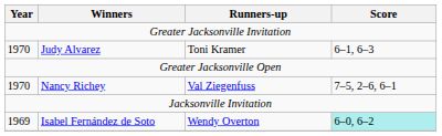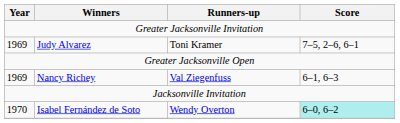 <table class="wikitable">
 <tr>
 <th style="width:40px">Year</th>
 <th style="width:200px">Winners</th>
 <th style="width:200px">Runners-up</th>
 <th style="width:140px" class="unsortable">Score</th>
 </tr>
 <tr>
 <td colspan=4 align=center><em>Greater Jacksonville Invitation</em></td>
 </tr>
 <tr>
-<td>1970</td>
+<td>1969</td>
 <td> <a href='#'>Judy Alvarez</a></td>
 <td> Toni Kramer</td>
-<td>6–1, 6–3</td>
+<td>7–5, 2–6, 6–1</td>
 </tr>
 <tr>
 <td colspan=4 align=center><em>Greater Jacksonville Open</em></td>
 </tr>
 <tr>
-<td>1970</td>
+<td>1969</td>
 <td> <a href='#'>Nancy Richey</a></td>
 <td> <a href='#'>Val Ziegenfuss</a></td>
-<td>7–5, 2–6, 6–1</td>
+<td>6–1, 6–3</td>
 </tr>
 <tr>
 <td colspan=4 align=center><em>Jacksonville Invitation</em></td>
 </tr>
 <tr>
-<td>1969</td>
+<td>1970</td>
 <td> <a href='#'>Isabel Fernández de Soto</a></td>
 <td> <a href='#'>Wendy Overton</a></td>
 <td style="background: paleturquoise;">6–0, 6–2</td>
 </tr>
 <tr>
 </tr>
 </table>
